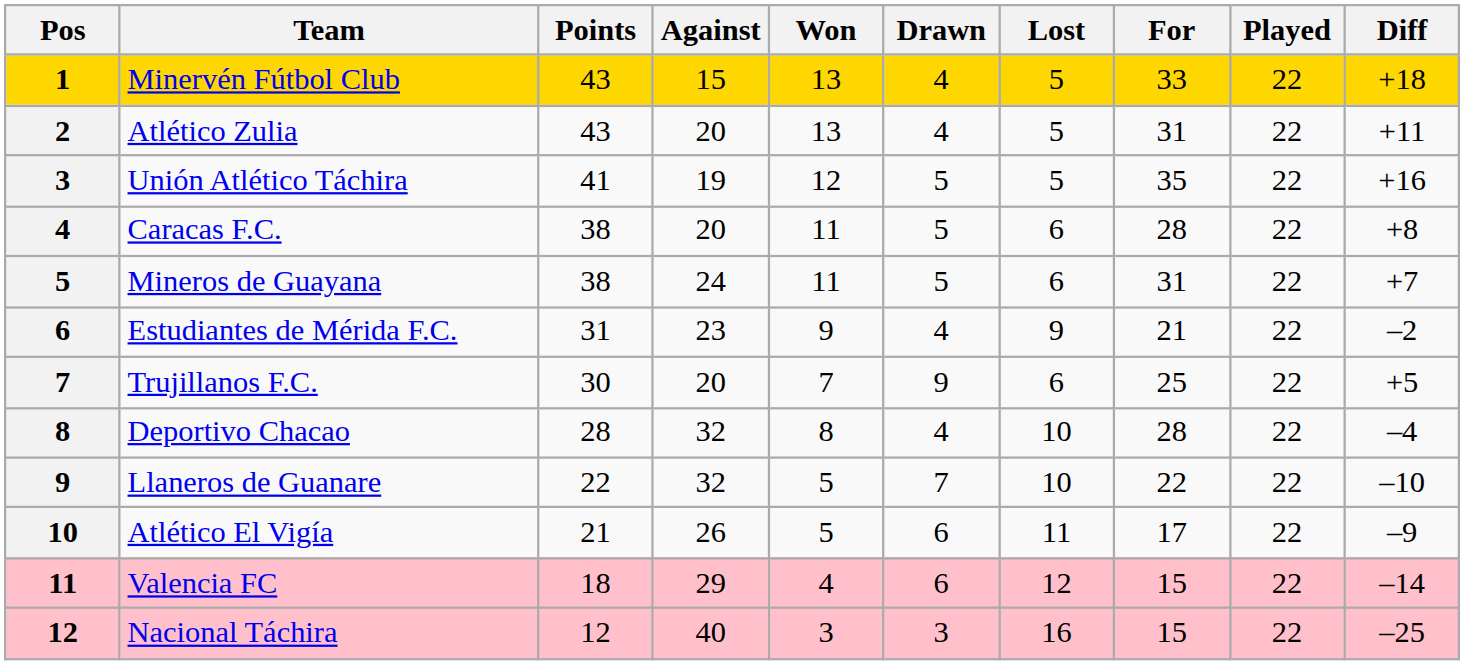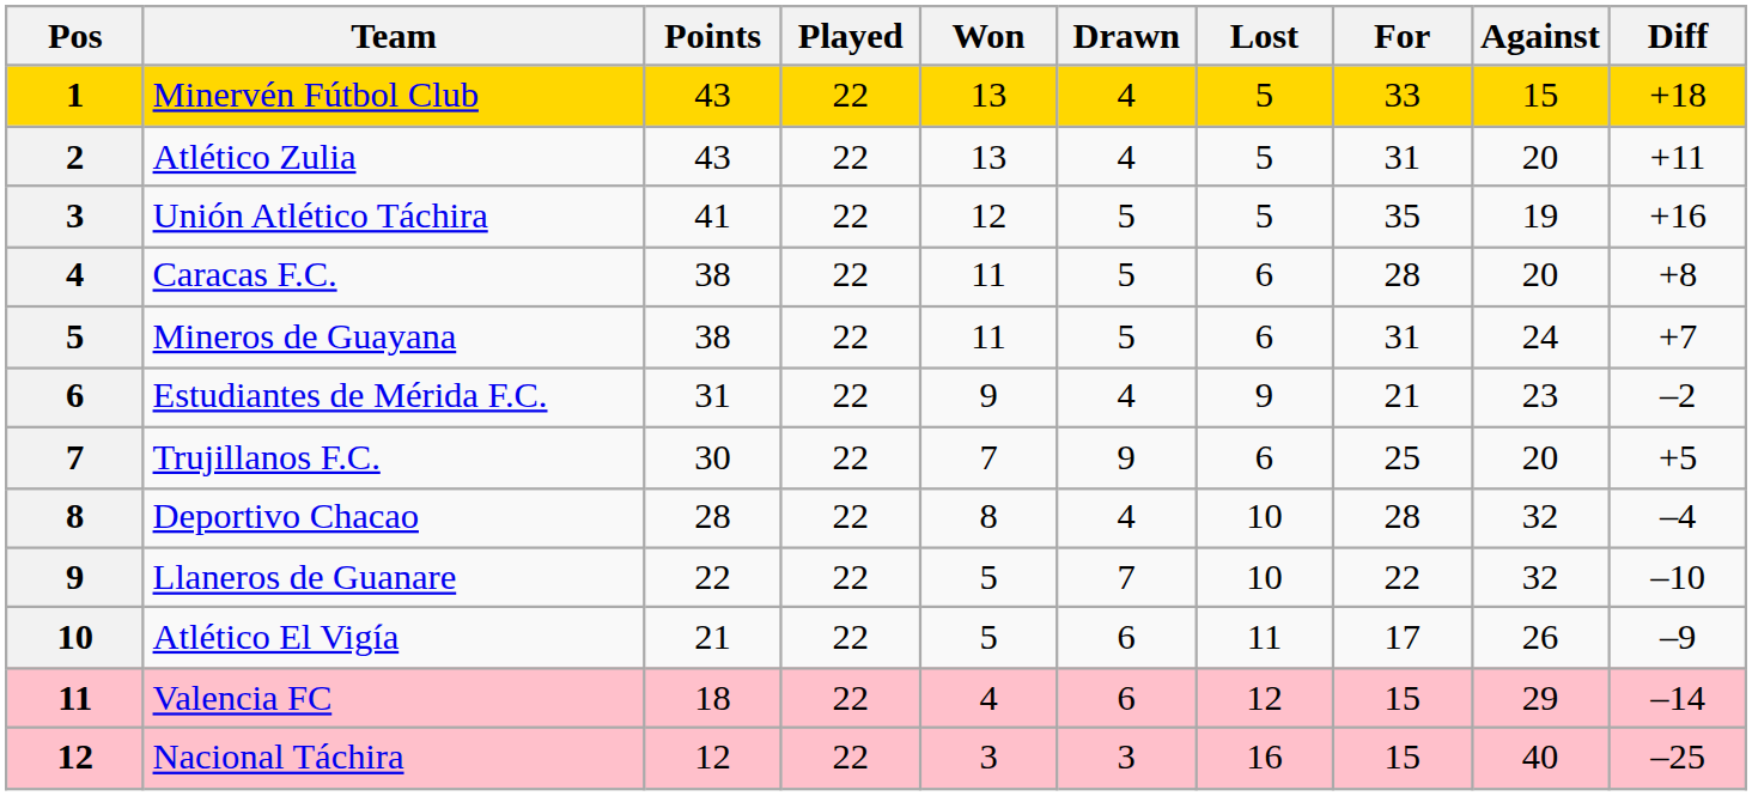 <table class="wikitable" style="font-size:85%; text-align:center;">
 <tr>
 <th width="45">Pos</th>
 <th style="width:180px;">Team</th>
 <th width="45">Points</th>
-<th width="45">Against</th>
+<th width="45">Played</th>
 <th width="45">Won</th>
 <th width="45">Drawn</th>
 <th width="45">Lost</th>
 <th width="45">For</th>
-<th width="45">Played</th>
+<th width="45">Against</th>
 <th width="45">Diff</th>
 </tr>
 <tr style="background:gold;">
 <td><strong>1</strong></td>
 <td align=left><a href='#'>Minervén Fútbol Club</a></td>
 <td>43</td>
-<td>15</td>
+<td>22</td>
 <td>13</td>
 <td>4</td>
 <td>5</td>
 <td>33</td>
-<td>22</td>
+<td>15</td>
 <td>+18</td>
 </tr>
 <tr style="text-align:center">
 <th>2</th>
 <td align=left><a href='#'>Atlético Zulia</a></td>
 <td>43</td>
-<td>20</td>
+<td>22</td>
 <td>13</td>
 <td>4</td>
 <td>5</td>
 <td>31</td>
-<td>22</td>
+<td>20</td>
 <td>+11</td>
 </tr>
 <tr style="text-align:center">
 <th>3</th>
 <td align=left><a href='#'>Unión Atlético Táchira</a></td>
 <td>41</td>
-<td>19</td>
+<td>22</td>
 <td>12</td>
 <td>5</td>
 <td>5</td>
 <td>35</td>
-<td>22</td>
+<td>19</td>
 <td>+16</td>
 </tr>
 <tr style="text-align:center">
 <th>4</th>
 <td align=left><a href='#'>Caracas F.C.</a></td>
 <td>38</td>
-<td>20</td>
+<td>22</td>
 <td>11</td>
 <td>5</td>
 <td>6</td>
 <td>28</td>
-<td>22</td>
+<td>20</td>
 <td>+8</td>
 </tr>
 <tr style="text-align:center">
 <th>5</th>
 <td align=left><a href='#'>Mineros de Guayana</a></td>
 <td>38</td>
-<td>24</td>
+<td>22</td>
 <td>11</td>
 <td>5</td>
 <td>6</td>
 <td>31</td>
-<td>22</td>
+<td>24</td>
 <td>+7</td>
 </tr>
 <tr style="text-align:center">
 <th>6</th>
 <td align=left><a href='#'>Estudiantes de Mérida F.C.</a></td>
 <td>31</td>
-<td>23</td>
+<td>22</td>
 <td>9</td>
 <td>4</td>
 <td>9</td>
 <td>21</td>
-<td>22</td>
+<td>23</td>
 <td>–2</td>
 </tr>
 <tr style="text-align:center">
 <th>7</th>
 <td align=left><a href='#'>Trujillanos F.C.</a></td>
 <td>30</td>
-<td>20</td>
+<td>22</td>
 <td>7</td>
 <td>9</td>
 <td>6</td>
 <td>25</td>
-<td>22</td>
+<td>20</td>
 <td>+5</td>
 </tr>
 <tr style="text-align:center">
 <th>8</th>
 <td align=left><a href='#'>Deportivo Chacao</a></td>
 <td>28</td>
-<td>32</td>
+<td>22</td>
 <td>8</td>
 <td>4</td>
 <td>10</td>
 <td>28</td>
-<td>22</td>
+<td>32</td>
 <td>–4</td>
 </tr>
 <tr style="text-align:center">
 <th>9</th>
 <td align=left><a href='#'>Llaneros de Guanare</a></td>
 <td>22</td>
-<td>32</td>
+<td>22</td>
 <td>5</td>
 <td>7</td>
 <td>10</td>
 <td>22</td>
-<td>22</td>
+<td>32</td>
 <td>–10</td>
 </tr>
 <tr style="text-align:center">
 <th>10</th>
 <td align=left><a href='#'>Atlético El Vigía</a></td>
 <td>21</td>
-<td>26</td>
+<td>22</td>
 <td>5</td>
 <td>6</td>
 <td>11</td>
 <td>17</td>
-<td>22</td>
+<td>26</td>
 <td>–9</td>
 </tr>
 <tr style="background:pink;">
 <td><strong>11</strong></td>
 <td align=left><a href='#'>Valencia FC</a></td>
 <td>18</td>
-<td>29</td>
+<td>22</td>
 <td>4</td>
 <td>6</td>
 <td>12</td>
 <td>15</td>
-<td>22</td>
+<td>29</td>
 <td>–14</td>
 </tr>
 <tr style="background:pink;">
 <td><strong>12</strong></td>
 <td align=left><a href='#'>Nacional Táchira</a></td>
 <td>12</td>
-<td>40</td>
+<td>22</td>
 <td>3</td>
 <td>3</td>
 <td>16</td>
 <td>15</td>
-<td>22</td>
+<td>40</td>
 <td>–25</td>
 </tr>
 </table>
